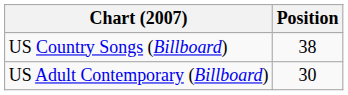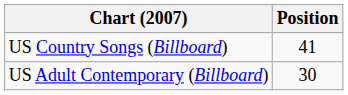 <table class="wikitable sortable">
 <tr>
 <th scope="col">Chart (2007)</th>
 <th scope="col">Position</th>
 </tr>
 <tr>
 <td>US <a href='#'>Country Songs</a> (<em><a href='#'>Billboard</a></em>)</td>
-<td align="center">38</td>
+<td align="center">41</td>
 </tr>
 <tr>
 <td>US <a href='#'>Adult Contemporary</a> (<em><a href='#'>Billboard</a></em>)</td>
 <td style="text-align:center;">30</td>
 </tr>
 </table>
